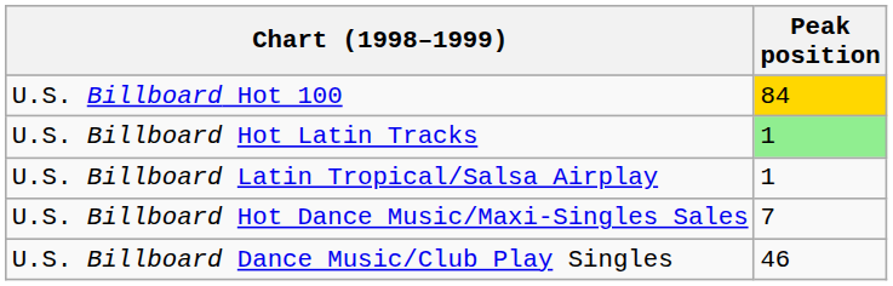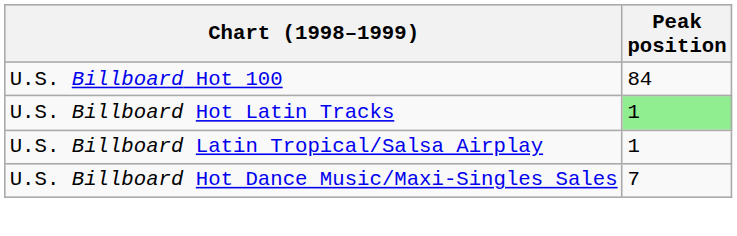 <table class="wikitable sortable">
 <tr>
 <th>Chart (1998–1999)</th>
 <th>Peak<br>position</th>
 </tr>
 <tr>
 <td>U.S. <a href='#'><em>Billboard</em> Hot 100</a></td>
-<td style="background: gold;">84</td>
+<td>84</td>
 </tr>
 <tr>
 <td>U.S. <em>Billboard</em> <a href='#'>Hot Latin Tracks</a></td>
 <td style="background: lightgreen;">1</td>
 </tr>
 <tr>
 <td>U.S. <em>Billboard</em> <a href='#'>Latin Tropical/Salsa Airplay</a></td>
 <td>1</td>
 </tr>
 <tr>
 <td>U.S. <em>Billboard</em> <a href='#'>Hot Dance Music/Maxi-Singles Sales</a></td>
 <td>7</td>
 </tr>
-<tr>
-<td>U.S. <em>Billboard</em> <a href='#'>Dance Music/Club Play</a> Singles</td>
-<td>46</td>
-</tr>
 </table>
